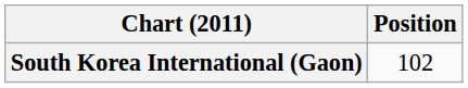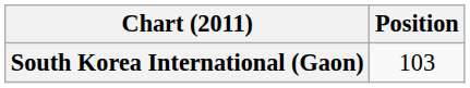 <table class="wikitable plainrowheaders" style="text-align:center;">
 <tr>
 <th scope="col">Chart (2011)</th>
 <th scope="col">Position</th>
 </tr>
 <tr>
 <th scope="row">South Korea International (Gaon)</th>
-<td>102</td>
+<td>103</td>
 </tr>
 </table>
